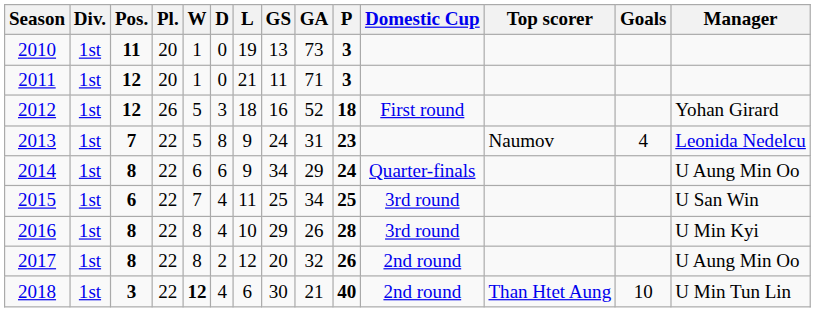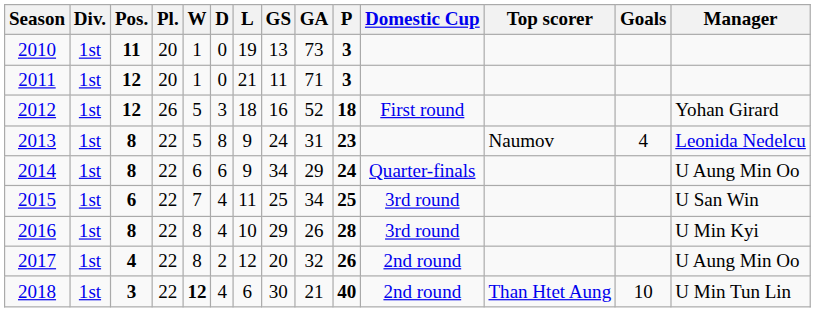 <table class="wikitable">
 <tr style="background:#efefef;">
 <th>Season</th>
 <th>Div.</th>
 <th>Pos.</th>
 <th>Pl.</th>
 <th>W</th>
 <th>D</th>
 <th>L</th>
 <th>GS</th>
 <th>GA</th>
 <th>P</th>
 <th><a href='#'>Domestic Cup</a></th>
 <th>Top scorer</th>
 <th>Goals</th>
 <th>Manager</th>
 </tr>
 <tr>
 <td align=center><a href='#'>2010</a></td>
 <td align=center><a href='#'>1st</a></td>
 <td align=center><strong>11</strong></td>
 <td align=center>20</td>
 <td align=center>1</td>
 <td align=center>0</td>
 <td align=center>19</td>
 <td align=center>13</td>
 <td align=center>73</td>
 <td align=center><strong>3</strong></td>
 <td align=center></td>
 <td align=left></td>
 <td align=center></td>
 <td align=left></td>
 </tr>
 <tr>
 <td align=center><a href='#'>2011</a></td>
 <td align=center><a href='#'>1st</a></td>
 <td align=center><strong>12</strong></td>
 <td align=center>20</td>
 <td align=center>1</td>
 <td align=center>0</td>
 <td align=center>21</td>
 <td align=center>11</td>
 <td align=center>71</td>
 <td align=center><strong>3</strong></td>
 <td align=center></td>
 <td align=left></td>
 <td align=center></td>
 <td align=left></td>
 </tr>
 <tr>
 <td align=center><a href='#'>2012</a></td>
 <td align=center><a href='#'>1st</a></td>
 <td align=center><strong>12</strong></td>
 <td align=center>26</td>
 <td align=center>5</td>
 <td align=center>3</td>
 <td align=center>18</td>
 <td align=center>16</td>
 <td align=center>52</td>
 <td align=center><strong>18</strong></td>
 <td align=center><a href='#'>First round</a></td>
 <td align=left></td>
 <td align=center></td>
 <td align=left> Yohan Girard</td>
 </tr>
 <tr>
 <td align=center><a href='#'>2013</a></td>
 <td align=center><a href='#'>1st</a></td>
-<td align=center><strong>7</strong></td>
+<td align=center><strong>8</strong></td>
 <td align=center>22</td>
 <td align=center>5</td>
 <td align=center>8</td>
 <td align=center>9</td>
 <td align=center>24</td>
 <td align=center>31</td>
 <td align=center><strong>23</strong></td>
 <td align=center></td>
 <td align=left>Naumov</td>
 <td align=center>4</td>
 <td align=left> <a href='#'>Leonida Nedelcu</a></td>
 </tr>
 <tr>
 <td align=center><a href='#'>2014</a></td>
 <td align=center><a href='#'>1st</a></td>
 <td align=center><strong>8</strong></td>
 <td align=center>22</td>
 <td align=center>6</td>
 <td align=center>6</td>
 <td align=center>9</td>
 <td align=center>34</td>
 <td align=center>29</td>
 <td align=center><strong>24</strong></td>
 <td align=center><a href='#'>Quarter-finals</a></td>
 <td align=left></td>
 <td align=center></td>
 <td align=left> U Aung Min Oo</td>
 </tr>
 <tr>
 <td align=center><a href='#'>2015</a></td>
 <td align=center><a href='#'>1st</a></td>
 <td align=center><strong>6</strong></td>
 <td align=center>22</td>
 <td align=center>7</td>
 <td align=center>4</td>
 <td align=center>11</td>
 <td align=center>25</td>
 <td align=center>34</td>
 <td align=center><strong>25</strong></td>
 <td align=center><a href='#'>3rd round</a></td>
 <td align=left></td>
 <td align=center></td>
 <td align=left> U San Win</td>
 </tr>
 <tr>
 <td align=center><a href='#'>2016</a></td>
 <td align=center><a href='#'>1st</a></td>
 <td align=center><strong>8</strong></td>
 <td align=center>22</td>
 <td align=center>8</td>
 <td align=center>4</td>
 <td align=center>10</td>
 <td align=center>29</td>
 <td align=center>26</td>
 <td align=center><strong>28</strong></td>
 <td align=center><a href='#'>3rd round</a></td>
 <td align=left></td>
 <td align=center></td>
 <td align=left> U Min Kyi</td>
 </tr>
 <tr>
 <td align=center><a href='#'>2017</a></td>
 <td align=center><a href='#'>1st</a></td>
-<td align=center><strong>8</strong></td>
+<td align=center><strong>4</strong></td>
 <td align=center>22</td>
 <td align=center>8</td>
 <td align=center>2</td>
 <td align=center>12</td>
 <td align=center>20</td>
 <td align=center>32</td>
 <td align=center><strong>26</strong></td>
 <td align=center><a href='#'>2nd round</a></td>
 <td align=left></td>
 <td align=center></td>
 <td align=left> U Aung Min Oo</td>
 </tr>
 <tr>
 <td align=center><a href='#'>2018</a></td>
 <td align=center><a href='#'>1st</a></td>
 <td align=center><strong>3</strong></td>
 <td align=center>22</td>
 <td align=center><strong>12</strong></td>
 <td align=center>4</td>
 <td align=center>6</td>
 <td align=center>30</td>
 <td align=center>21</td>
 <td align=center><strong>40</strong></td>
 <td align=center><a href='#'>2nd round</a></td>
 <td align=left><a href='#'>Than Htet Aung</a></td>
 <td align=center>10</td>
 <td align=left> U Min Tun Lin</td>
 </tr>
 </table>
